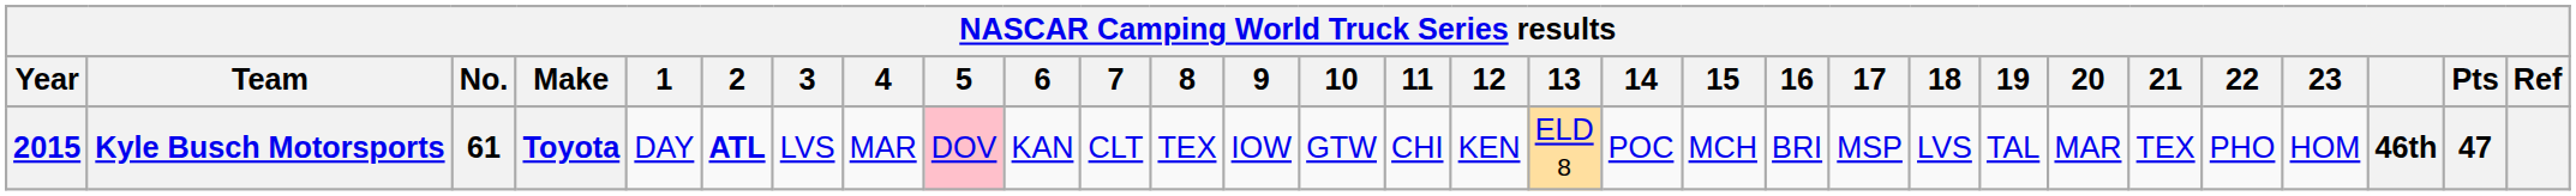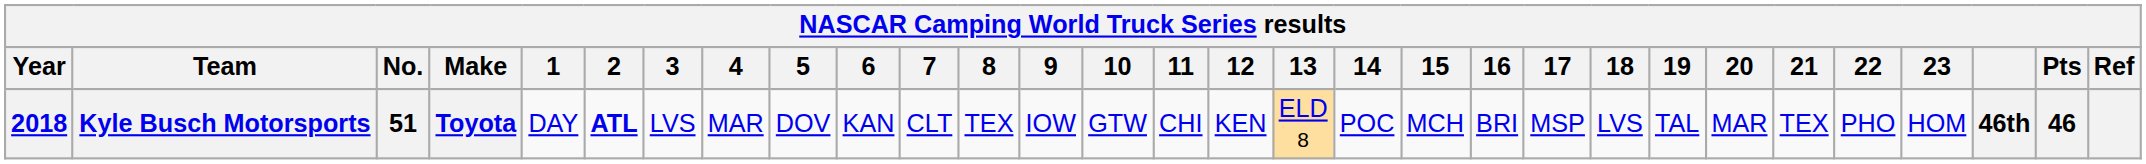 <table class="wikitable" style="text-align:center; font-size:75%">
 <tr>
 <th colspan=45><a href='#'>NASCAR Camping World Truck Series</a> results</th>
 </tr>
 <tr>
 <th>Year</th>
 <th>Team</th>
 <th>No.</th>
 <th>Make</th>
 <th>1</th>
 <th>2</th>
 <th>3</th>
 <th>4</th>
 <th>5</th>
 <th>6</th>
 <th>7</th>
 <th>8</th>
 <th>9</th>
 <th>10</th>
 <th>11</th>
 <th>12</th>
 <th>13</th>
 <th>14</th>
 <th>15</th>
 <th>16</th>
 <th>17</th>
 <th>18</th>
 <th>19</th>
 <th>20</th>
 <th>21</th>
 <th>22</th>
 <th>23</th>
 <th></th>
 <th>Pts</th>
 <th>Ref</th>
 </tr>
 <tr>
-<th><a href='#'>2015</a></th>
+<th><a href='#'>2018</a></th>
 <th><a href='#'>Kyle Busch Motorsports</a></th>
-<th>61</th>
+<th>51</th>
 <th><a href='#'>Toyota</a></th>
 <td><a href='#'>DAY</a></td>
 <td><strong><a href='#'>ATL</a></strong></td>
 <td><a href='#'>LVS</a></td>
 <td><a href='#'>MAR</a></td>
-<td style="background: pink;"><a href='#'>DOV</a></td>
+<td><a href='#'>DOV</a></td>
 <td><a href='#'>KAN</a></td>
 <td><a href='#'>CLT</a></td>
 <td><a href='#'>TEX</a></td>
 <td><a href='#'>IOW</a></td>
 <td><a href='#'>GTW</a></td>
 <td><a href='#'>CHI</a></td>
 <td><a href='#'>KEN</a></td>
 <td style="background:#FFDF9F;"><a href='#'>ELD</a><br><small>8</small></td>
 <td><a href='#'>POC</a></td>
 <td><a href='#'>MCH</a></td>
 <td><a href='#'>BRI</a></td>
 <td><a href='#'>MSP</a></td>
 <td><a href='#'>LVS</a></td>
 <td><a href='#'>TAL</a></td>
 <td><a href='#'>MAR</a></td>
 <td><a href='#'>TEX</a></td>
 <td><a href='#'>PHO</a></td>
 <td><a href='#'>HOM</a></td>
 <th>46th</th>
-<th>47</th>
+<th>46</th>
 <th></th>
 </tr>
 </table>
